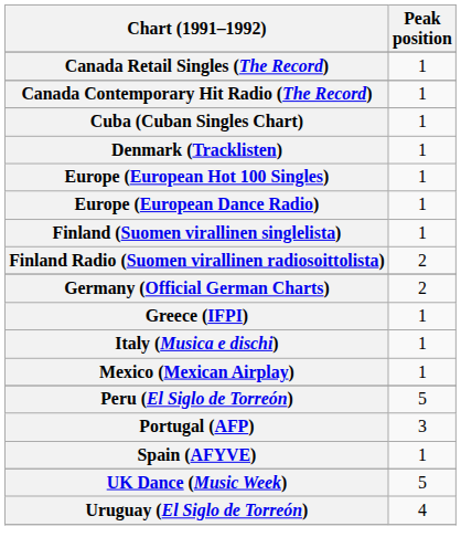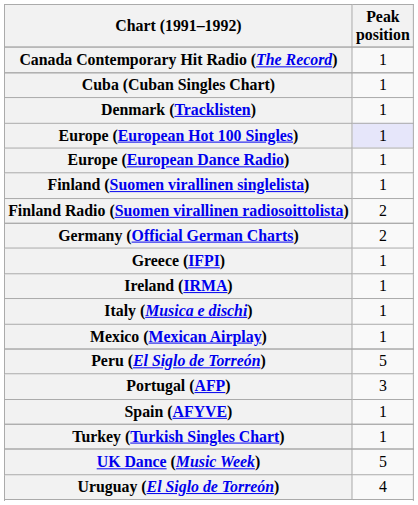 <table class="wikitable sortable plainrowheaders" style="text-align:center">
 <tr>
 <th scope="col">Chart (1991–1992)</th>
 <th scope="col">Peak<br>position</th>
 </tr>
 <tr>
 </tr>
 <tr>
 </tr>
 <tr>
-</tr>
-<tr>
-<th scope="row">Canada Retail Singles (<em><a href='#'>The Record</a></em>)</th>
-<td>1</td>
 </tr>
 <tr>
 </tr>
 <tr>
 </tr>
 <tr>
 <th scope="row">Canada Contemporary Hit Radio (<em><a href='#'>The Record</a></em>)</th>
 <td>1</td>
 </tr>
 <tr>
 </tr>
 <tr>
 <th scope="row">Cuba (Cuban Singles Chart)</th>
 <td>1</td>
 </tr>
 <tr>
 <th scope="row">Denmark (<a href='#'>Tracklisten</a>)</th>
 <td>1</td>
 </tr>
 <tr>
 <th scope="row">Europe (<a href='#'>European Hot 100 Singles</a>)</th>
-<td>1</td>
+<td style="background: lavender;">1</td>
 </tr>
 <tr>
 <th scope="row">Europe (<a href='#'>European Dance Radio</a>)</th>
 <td>1</td>
 </tr>
 <tr>
 <th scope="row">Finland (<a href='#'>Suomen virallinen singlelista</a>)</th>
 <td>1</td>
 </tr>
 <tr>
 <th scope="row">Finland Radio (<a href='#'>Suomen virallinen radiosoittolista</a>)</th>
 <td>2</td>
 </tr>
 <tr>
 </tr>
 <tr>
 <th scope="row">Germany (<a href='#'>Official German Charts</a>)</th>
 <td>2</td>
 </tr>
 <tr>
 <th scope="row">Greece (<a href='#'>IFPI</a>)</th>
+<td>1</td>
+</tr>
+<tr>
+<th scope="row">Ireland (<a href='#'>IRMA</a>)</th>
 <td>1</td>
 </tr>
 <tr>
 <th scope="row">Italy (<em><a href='#'>Musica e dischi</a></em>)</th>
 <td>1</td>
 </tr>
 <tr>
 <th scope="row">Mexico (<a href='#'>Mexican Airplay</a>)</th>
 <td>1</td>
 </tr>
 <tr>
 </tr>
 <tr>
 </tr>
 <tr>
 </tr>
 <tr>
 </tr>
 <tr>
 <th scope="row">Peru (<em><a href='#'>El Siglo de Torreón</a></em>)</th>
 <td>5</td>
 </tr>
 <tr>
 <th scope="row">Portugal (<a href='#'>AFP</a>)</th>
 <td>3</td>
 </tr>
 <tr>
 <th scope="row">Spain (<a href='#'>AFYVE</a>)</th>
 <td>1</td>
 </tr>
 <tr>
 </tr>
 <tr>
 </tr>
 <tr>
+<th scope="row">Turkey (<a href='#'>Turkish Singles Chart</a>)</th>
+<td>1</td>
+</tr>
+<tr>
 </tr>
 <tr>
 <th scope="row"><a href='#'>UK Dance</a> (<em><a href='#'>Music Week</a></em>)</th>
 <td>5</td>
 </tr>
 <tr>
 <th scope="row">Uruguay (<em><a href='#'>El Siglo de Torreón</a></em>)</th>
 <td>4</td>
 </tr>
 <tr>
 </tr>
 <tr>
 </tr>
 <tr>
 </tr>
 <tr>
 </tr>
 <tr>
 </tr>
 </table>
